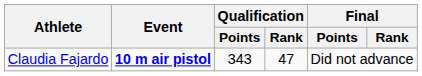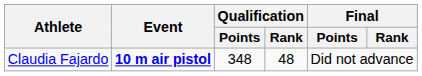 <table class="wikitable" style="font-size:90%">
 <tr>
 <th rowspan="2">Athlete</th>
 <th rowspan="2">Event</th>
 <th colspan=2>Qualification</th>
 <th colspan=2>Final</th>
 </tr>
 <tr style="font-size:95%">
 <th>Points</th>
 <th>Rank</th>
 <th>Points</th>
 <th>Rank</th>
 </tr>
 <tr align=center>
 <td align=left><a href='#'>Claudia Fajardo</a></td>
 <td align=left><strong><a href='#'>10 m air pistol</a></strong></td>
-<td>343</td>
-<td>47</td>
+<td>348</td>
+<td>48</td>
 <td colspan=2>Did not advance</td>
 </tr>
 </table>
